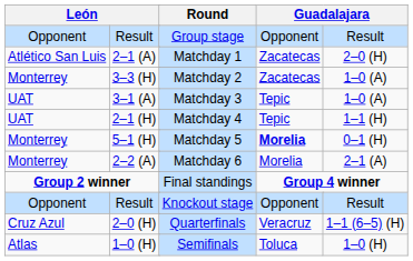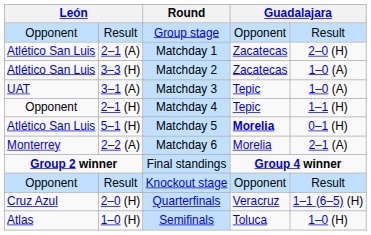 <table class="wikitable" style="text-align:center">
 <tr>
 <th colspan=4><a href='#'>León</a></th>
 <th>Round</th>
 <th colspan=4><a href='#'>Guadalajara</a></th>
 </tr>
 <tr bgcolor=#c1e0ff>
 <td>Opponent</td>
 <td colspan=3>Result</td>
 <td><a href='#'>Group stage</a></td>
 <td>Opponent</td>
 <td colspan=3>Result</td>
 </tr>
 <tr>
 <td align=left><a href='#'>Atlético San Luis</a></td>
 <td colspan=3><a href='#'>2–1</a> (A)</td>
 <td bgcolor=#c1e0ff>Matchday 1</td>
 <td align=left><a href='#'>Zacatecas</a></td>
 <td colspan=3><a href='#'>2–0</a> (H)</td>
 </tr>
 <tr>
-<td align=left><a href='#'>Monterrey</a></td>
+<td align=left><a href='#'>Atlético San Luis</a></td>
 <td colspan=3><a href='#'>3–3</a> (H)</td>
 <td bgcolor=#c1e0ff>Matchday 2</td>
 <td align=left><a href='#'>Zacatecas</a></td>
 <td colspan=3><a href='#'>1–0</a> (A)</td>
 </tr>
 <tr>
 <td align=left><a href='#'>UAT</a></td>
 <td colspan=3><a href='#'>3–1</a> (A)</td>
 <td bgcolor=#c1e0ff>Matchday 3</td>
 <td align=left><a href='#'>Tepic</a></td>
 <td colspan=3><a href='#'>1–0</a> (A)</td>
 </tr>
 <tr>
-<td align=left><a href='#'>UAT</a></td>
+<td>Opponent</td>
 <td colspan=3><a href='#'>2–1</a> (H)</td>
 <td bgcolor=#c1e0ff>Matchday 4</td>
 <td align=left><a href='#'>Tepic</a></td>
 <td colspan=3><a href='#'>1–1</a> (H)</td>
 </tr>
 <tr>
-<td align=left><a href='#'>Monterrey</a></td>
+<td align=left><a href='#'>Atlético San Luis</a></td>
 <td colspan=3><a href='#'>5–1</a> (H)</td>
 <td bgcolor=#c1e0ff>Matchday 5</td>
 <td align=left><strong><a href='#'>Morelia</a></strong></td>
 <td colspan=3><a href='#'>0–1</a> (H)</td>
 </tr>
 <tr>
 <td align=left><a href='#'>Monterrey</a></td>
 <td colspan=3><a href='#'>2–2</a> (A)</td>
 <td bgcolor=#c1e0ff>Matchday 6</td>
 <td align=left><a href='#'>Morelia</a></td>
 <td colspan=3><a href='#'>2–1</a> (A)</td>
 </tr>
 <tr>
 <td colspan=4 valign=top><strong><a href='#'>Group 2</a> winner</strong><br></td>
 <td bgcolor=#c1e0ff>Final standings</td>
 <td colspan=4 valign=top><strong><a href='#'>Group 4</a> winner</strong><br></td>
 </tr>
 <tr bgcolor="#c1e0ff">
 <td>Opponent</td>
 <td colspan=3>Result</td>
 <td><a href='#'>Knockout stage</a></td>
 <td colspan=3>Opponent</td>
 <td>Result</td>
 </tr>
 <tr>
 <td align=left><a href='#'>Cruz Azul</a></td>
 <td colspan=3><a href='#'>2–0</a> (H)</td>
 <td bgcolor=#c1e0ff><a href='#'>Quarterfinals</a></td>
 <td align=left><a href='#'>Veracruz</a></td>
 <td colspan=3><a href='#'>1–1 (6–5)</a> (H)</td>
 </tr>
 <tr>
 <td align=left><a href='#'>Atlas</a></td>
 <td colspan=3><a href='#'>1–0</a> (H)</td>
 <td bgcolor=#c1e0ff><a href='#'>Semifinals</a></td>
 <td align=left><a href='#'>Toluca</a></td>
 <td colspan=3><a href='#'>1–0</a> (H)</td>
 </tr>
 </table>
